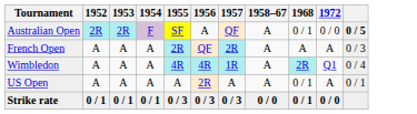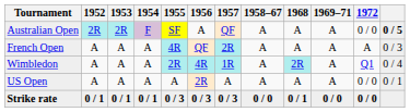 <table class=wikitable style=text-align:center>
 <tr>
 <th>Tournament</th>
 <th>1952</th>
 <th>1953</th>
 <th>1954</th>
 <th>1955</th>
 <th>1956</th>
 <th>1957</th>
 <th>1958–67</th>
 <th>1968</th>
+<th>1969–71</th>
 <th><a href='#'>1972</a></th>
 <th></th>
 </tr>
 <tr>
 <td align=left bgcolor=#efefef><a href='#'>Australian Open</a></td>
 <td bgcolor=afeeee><a href='#'>2R</a></td>
 <td bgcolor=afeeee><a href='#'>2R</a></td>
 <td bgcolor=thistle><a href='#'>F</a></td>
 <td bgcolor=yellow><a href='#'>SF</a></td>
 <td>A</td>
 <td bgcolor=ffebcd><a href='#'>QF</a></td>
 <td>A</td>
-<td>0 / 1</td>
+<td>A</td>
+<td>A</td>
 <td>0 / 0</td>
 <td bgcolor=#efefef><strong>0 / 5</strong></td>
 </tr>
 <tr>
 <td align=left bgcolor=#efefef><a href='#'>French Open</a></td>
 <td>A</td>
 <td>A</td>
 <td>A</td>
-<td bgcolor=afeeee><a href='#'>2R</a></td>
+<td bgcolor=afeeee><a href='#'>4R</a></td>
 <td bgcolor=ffebcd><a href='#'>QF</a></td>
 <td bgcolor=afeeee><a href='#'>2R</a></td>
+<td>A</td>
 <td>A</td>
 <td>A</td>
 <td>A</td>
 <td bgcolor=#efefef>0 / 3</td>
 </tr>
 <tr>
 <td align=left bgcolor=#efefef><a href='#'>Wimbledon</a></td>
 <td>A</td>
 <td>A</td>
 <td>A</td>
-<td bgcolor=afeeee><a href='#'>4R</a></td>
+<td bgcolor=afeeee><a href='#'>2R</a></td>
 <td bgcolor=afeeee><a href='#'>4R</a></td>
 <td bgcolor=afeeee><a href='#'>1R</a></td>
 <td>A</td>
 <td bgcolor=afeeee><a href='#'>2R</a></td>
+<td>A</td>
 <td><a href='#'>Q1</a></td>
 <td bgcolor=#efefef>0 / 4</td>
 </tr>
 <tr>
 <td align=left bgcolor=#efefef><a href='#'>US Open</a></td>
 <td>A</td>
 <td>A</td>
 <td>A</td>
 <td>A</td>
 <td bgcolor=ffebcd><a href='#'>2R</a></td>
 <td>A</td>
 <td>A</td>
-<td>0 / 1</td>
 <td>A</td>
+<td>A</td>
+<td>0 / 0</td>
 <td bgcolor=#efefef>0 / 1</td>
 </tr>
 <tr style="font-weight:bold; background:#efefef;">
 <td style=text-align:left>Strike rate</td>
 <td>0 / 1</td>
 <td>0 / 1</td>
 <td>0 / 1</td>
 <td>0 / 3</td>
 <td>0 / 3</td>
 <td>0 / 3</td>
 <td>0 / 0</td>
 <td>0 / 1</td>
 <td>0 / 0</td>
+<td>0 / 0</td>
 <td></td>
 </tr>
 </table>
